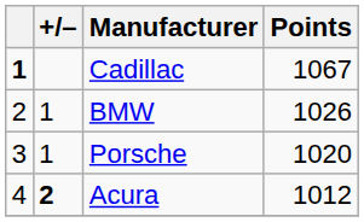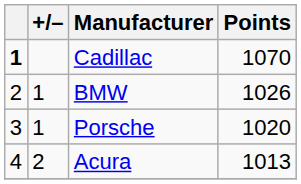 <table class="wikitable" style="font-size: 95%;">
 <tr>
 <th scope="col"></th>
 <th scope="col">+/–</th>
 <th scope="col">Manufacturer</th>
 <th scope="col">Points</th>
 </tr>
 <tr>
 <td align=center><strong>1</strong></td>
 <td align="left"></td>
 <td> <a href='#'>Cadillac</a></td>
-<td align=right>1067</td>
+<td align=right>1070</td>
 </tr>
 <tr>
 <td align=center>2</td>
 <td align="left"> 1</td>
 <td> <a href='#'>BMW</a></td>
 <td align=right>1026</td>
 </tr>
 <tr>
 <td align=center>3</td>
 <td align="left"> 1</td>
 <td> <a href='#'>Porsche</a></td>
 <td align=right>1020</td>
 </tr>
 <tr>
 <td align=center>4</td>
-<td align="left"><strong> 2</strong></td>
+<td align="left"> 2</td>
 <td> <a href='#'>Acura</a></td>
-<td align=right>1012</td>
+<td align=right>1013</td>
 </tr>
 <tr>
 </tr>
 </table>
